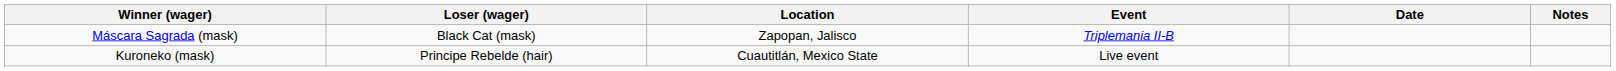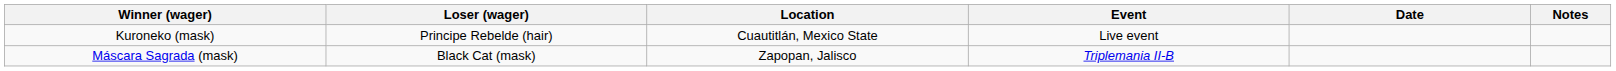 <table class="wikitable sortable" width=100%  style="text-align: center">
 <tr>
 <th width=20% scope="col">Winner (wager)</th>
 <th width=20% scope="col">Loser (wager)</th>
 <th width=20% scope="col">Location</th>
 <th width=20% scope="col">Event</th>
 <th width=15% scope="col">Date</th>
 <th class="unsortable" width=5% scope="col">Notes</th>
 </tr>
 <tr>
+<td>Kuroneko (mask)</td>
+<td>Principe Rebelde (hair)</td>
+<td>Cuautitlán, Mexico State</td>
+<td>Live event</td>
+<td></td>
+<td></td>
+</tr>
+<tr>
 <td><a href='#'>Máscara Sagrada</a> (mask)</td>
 <td>Black Cat (mask)</td>
 <td>Zapopan, Jalisco</td>
 <td><em><a href='#'>Triplemania II-B</a></em></td>
 <td></td>
 <td></td>
 </tr>
-<tr>
-<td>Kuroneko (mask)</td>
-<td>Principe Rebelde (hair)</td>
-<td>Cuautitlán, Mexico State</td>
-<td>Live event</td>
-<td></td>
-<td></td>
-</tr>
 </table>
